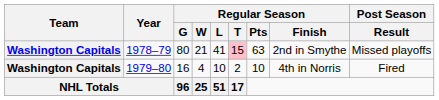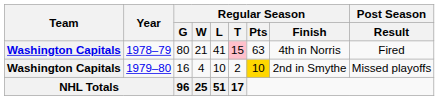 <table class="wikitable" style="font-size: 95%; text-align:center;">
 <tr>
 <th rowspan="2">Team</th>
 <th rowspan="2">Year</th>
 <th colspan="6">Regular Season</th>
 <th colspan="1">Post Season</th>
 </tr>
 <tr>
 <th>G</th>
 <th>W</th>
 <th>L</th>
 <th>T</th>
 <th>Pts</th>
 <th>Finish</th>
 <th>Result</th>
 </tr>
 <tr>
 <th><a href='#'>Washington Capitals</a></th>
 <td><a href='#'>1978–79</a></td>
 <td>80</td>
 <td>21</td>
 <td>41</td>
 <td style="background: pink;">15</td>
 <td>63</td>
-<td>2nd in Smythe</td>
-<td>Missed playoffs</td>
+<td>4th in Norris</td>
+<td>Fired</td>
 </tr>
 <tr>
 <th>Washington Capitals</th>
 <td><a href='#'>1979–80</a></td>
 <td>16</td>
 <td>4</td>
 <td>10</td>
 <td>2</td>
-<td>10</td>
-<td>4th in Norris</td>
-<td>Fired</td>
+<td style="background: gold;">10</td>
+<td>2nd in Smythe</td>
+<td>Missed playoffs</td>
 </tr>
 <tr>
 <th colspan="2">NHL Totals</th>
 <th>96</th>
 <th>25</th>
 <th>51</th>
 <th>17</th>
 </tr>
 </table>
